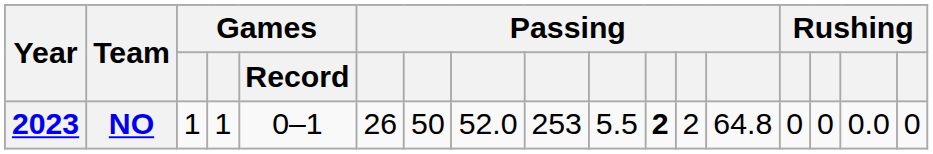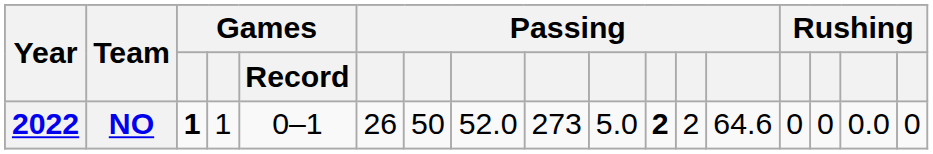 <table class="wikitable" style="text-align:center;">
 <tr>
 <th rowspan="2">Year</th>
 <th rowspan="2">Team</th>
 <th colspan="3">Games</th>
 <th colspan="8">Passing</th>
 <th colspan="4">Rushing</th>
 </tr>
 <tr>
 <th></th>
 <th></th>
 <th>Record</th>
 <th></th>
 <th></th>
 <th></th>
 <th></th>
 <th></th>
 <th></th>
 <th></th>
 <th></th>
 <th></th>
 <th></th>
 <th></th>
 <th></th>
 </tr>
 <tr>
-<th><a href='#'>2023</a></th>
+<th><a href='#'>2022</a></th>
 <th><a href='#'>NO</a></th>
-<td>1</td>
+<td><strong>1</strong></td>
 <td>1</td>
 <td>0–1</td>
 <td>26</td>
 <td>50</td>
 <td>52.0</td>
-<td>253</td>
-<td>5.5</td>
+<td>273</td>
+<td>5.0</td>
 <td><strong>2</strong></td>
 <td>2</td>
-<td>64.8</td>
+<td>64.6</td>
 <td>0</td>
 <td>0</td>
 <td>0.0</td>
 <td>0</td>
 </tr>
 </table>
